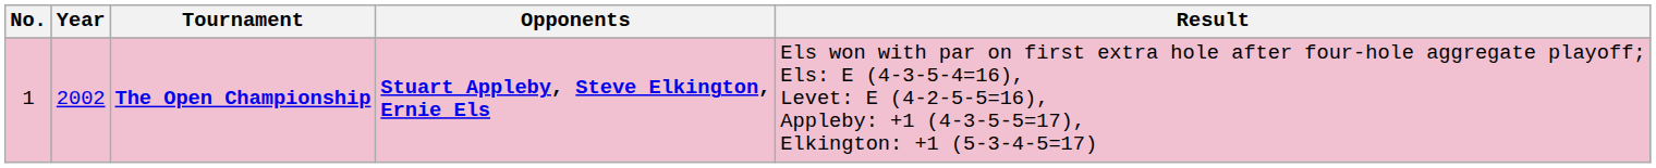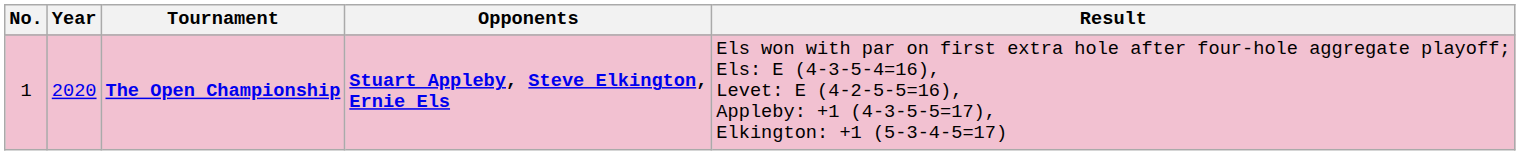 <table class="wikitable" style="font-size:95%;">
 <tr>
 <th>No.</th>
 <th>Year</th>
 <th>Tournament</th>
 <th>Opponents</th>
 <th>Result</th>
 </tr>
 <tr style="background:#F2C1D1;">
 <td align=center>1</td>
-<td><a href='#'>2002</a></td>
+<td><a href='#'>2020</a></td>
 <td><strong><a href='#'>The Open Championship</a></strong></td>
 <td><strong> <a href='#'>Stuart Appleby</a>,  <a href='#'>Steve Elkington</a>,<br> <a href='#'>Ernie Els</a></strong></td>
 <td>Els won with par on first extra hole after four-hole aggregate playoff;<br>Els: E (4-3-5-4=16),<br>Levet: E (4-2-5-5=16),<br>Appleby: +1 (4-3-5-5=17),<br>Elkington: +1 (5-3-4-5=17)</td>
 </tr>
 </table>
